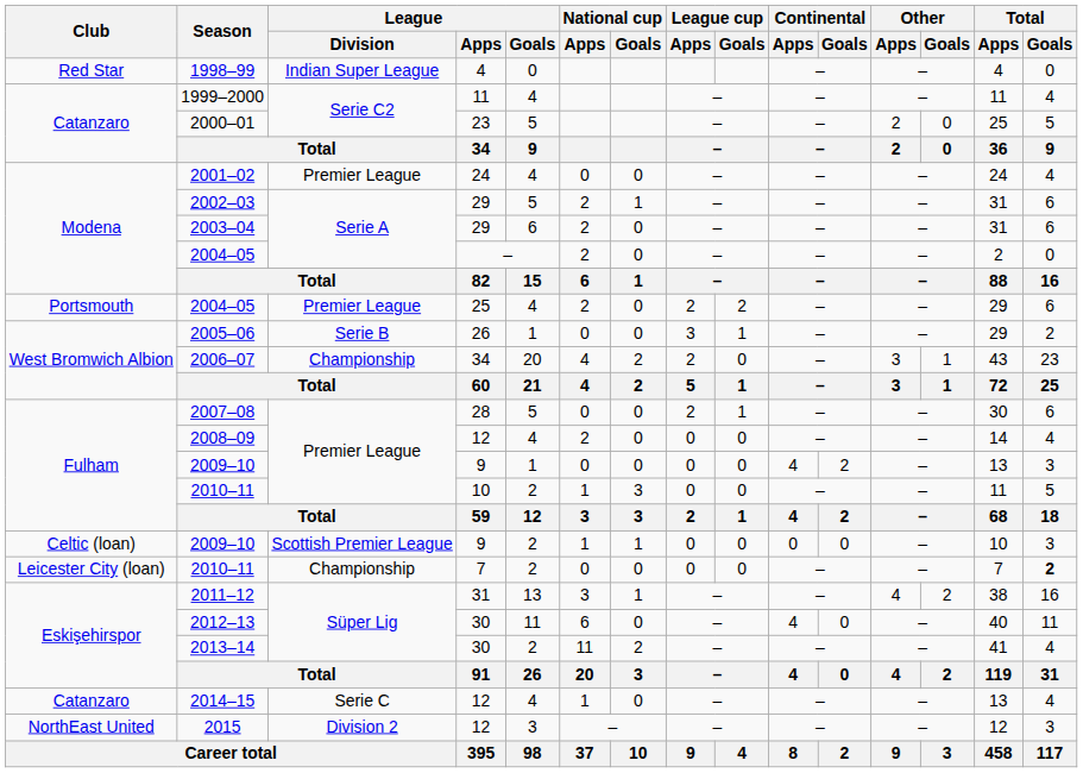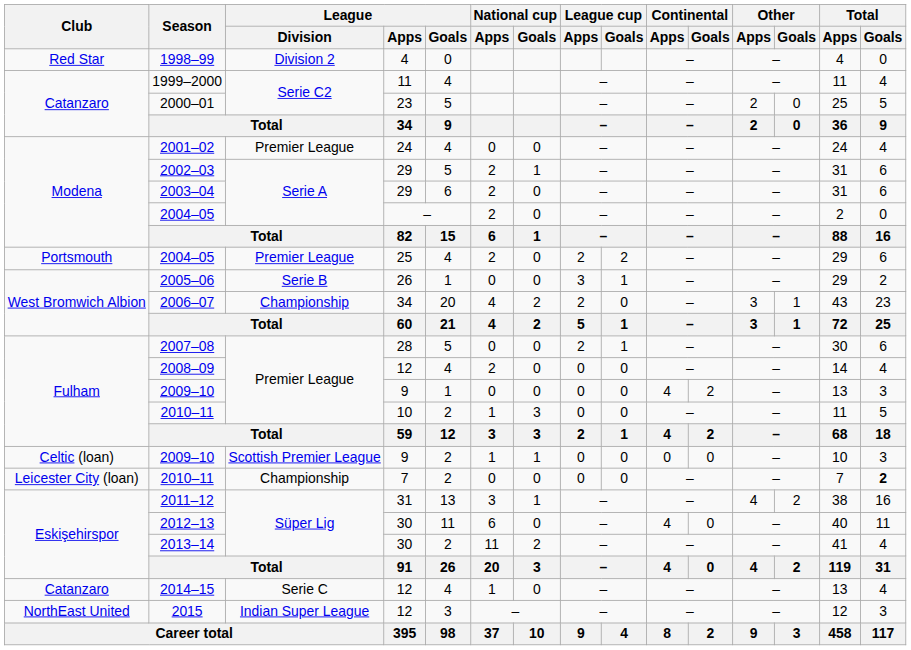 <table class="wikitable" style="text-align: center;">
 <tr>
 <th rowspan="2">Club</th>
 <th rowspan="2">Season</th>
 <th colspan="3">League</th>
 <th colspan="2">National cup</th>
 <th colspan="2">League cup</th>
 <th colspan="2">Continental</th>
 <th colspan="2">Other</th>
 <th colspan="2">Total</th>
 </tr>
 <tr>
 <th>Division</th>
 <th>Apps</th>
 <th>Goals</th>
 <th>Apps</th>
 <th>Goals</th>
 <th>Apps</th>
 <th>Goals</th>
 <th>Apps</th>
 <th>Goals</th>
 <th>Apps</th>
 <th>Goals</th>
 <th>Apps</th>
 <th>Goals</th>
 </tr>
 <tr>
 <td><a href='#'>Red Star</a></td>
 <td><a href='#'>1998–99</a></td>
-<td><a href='#'>Indian Super League</a></td>
+<td><a href='#'>Division 2</a></td>
 <td>4</td>
 <td>0</td>
 <td></td>
 <td></td>
 <td></td>
 <td></td>
 <td colspan="2">–</td>
 <td colspan="2">–</td>
 <td>4</td>
 <td>0</td>
 </tr>
 <tr>
 <td rowspan="3"><a href='#'>Catanzaro</a></td>
 <td>1999–2000</td>
 <td rowspan="2"><a href='#'>Serie C2</a></td>
 <td>11</td>
 <td>4</td>
 <td></td>
 <td></td>
 <td colspan="2">–</td>
 <td colspan="2">–</td>
 <td colspan="2">–</td>
 <td>11</td>
 <td>4</td>
 </tr>
 <tr>
 <td>2000–01</td>
 <td>23</td>
 <td>5</td>
 <td></td>
 <td></td>
 <td colspan="2">–</td>
 <td colspan="2">–</td>
 <td>2</td>
 <td>0</td>
 <td>25</td>
 <td>5</td>
 </tr>
 <tr>
 <th colspan="2">Total</th>
 <th>34</th>
 <th>9</th>
 <th></th>
 <th></th>
 <th colspan="2">–</th>
 <th colspan="2">–</th>
 <th>2</th>
 <th>0</th>
 <th>36</th>
 <th>9</th>
 </tr>
 <tr>
 <td rowspan="5"><a href='#'>Modena</a></td>
 <td><a href='#'>2001–02</a></td>
 <td>Premier League</td>
 <td>24</td>
 <td>4</td>
 <td>0</td>
 <td>0</td>
 <td colspan="2">–</td>
 <td colspan="2">–</td>
 <td colspan="2">–</td>
 <td>24</td>
 <td>4</td>
 </tr>
 <tr>
 <td><a href='#'>2002–03</a></td>
 <td rowspan="3"><a href='#'>Serie A</a></td>
 <td>29</td>
 <td>5</td>
 <td>2</td>
 <td>1</td>
 <td colspan="2">–</td>
 <td colspan="2">–</td>
 <td colspan="2">–</td>
 <td>31</td>
 <td>6</td>
 </tr>
 <tr>
 <td><a href='#'>2003–04</a></td>
 <td>29</td>
 <td>6</td>
 <td>2</td>
 <td>0</td>
 <td colspan="2">–</td>
 <td colspan="2">–</td>
 <td colspan="2">–</td>
 <td>31</td>
 <td>6</td>
 </tr>
 <tr>
 <td><a href='#'>2004–05</a></td>
 <td colspan="2">–</td>
 <td>2</td>
 <td>0</td>
 <td colspan="2">–</td>
 <td colspan="2">–</td>
 <td colspan="2">–</td>
 <td>2</td>
 <td>0</td>
 </tr>
 <tr>
 <th colspan="2">Total</th>
 <th>82</th>
 <th>15</th>
 <th>6</th>
 <th>1</th>
 <th colspan="2">–</th>
 <th colspan="2">–</th>
 <th colspan="2">–</th>
 <th>88</th>
 <th>16</th>
 </tr>
 <tr>
 <td><a href='#'>Portsmouth</a></td>
 <td><a href='#'>2004–05</a></td>
 <td><a href='#'>Premier League</a></td>
 <td>25</td>
 <td>4</td>
 <td>2</td>
 <td>0</td>
 <td>2</td>
 <td>2</td>
 <td colspan="2">–</td>
 <td colspan="2">–</td>
 <td>29</td>
 <td>6</td>
 </tr>
 <tr>
 <td rowspan="3"><a href='#'>West Bromwich Albion</a></td>
 <td><a href='#'>2005–06</a></td>
 <td><a href='#'>Serie B</a></td>
 <td>26</td>
 <td>1</td>
 <td>0</td>
 <td>0</td>
 <td>3</td>
 <td>1</td>
 <td colspan="2">–</td>
 <td colspan="2">–</td>
 <td>29</td>
 <td>2</td>
 </tr>
 <tr>
 <td><a href='#'>2006–07</a></td>
 <td><a href='#'>Championship</a></td>
 <td>34</td>
 <td>20</td>
 <td>4</td>
 <td>2</td>
 <td>2</td>
 <td>0</td>
 <td colspan="2">–</td>
 <td>3</td>
 <td>1</td>
 <td>43</td>
 <td>23</td>
 </tr>
 <tr>
 <th colspan="2">Total</th>
 <th>60</th>
 <th>21</th>
 <th>4</th>
 <th>2</th>
 <th>5</th>
 <th>1</th>
 <th colspan="2">–</th>
 <th>3</th>
 <th>1</th>
 <th>72</th>
 <th>25</th>
 </tr>
 <tr>
 <td rowspan="5"><a href='#'>Fulham</a></td>
 <td><a href='#'>2007–08</a></td>
 <td rowspan="4">Premier League</td>
 <td>28</td>
 <td>5</td>
 <td>0</td>
 <td>0</td>
 <td>2</td>
 <td>1</td>
 <td colspan="2">–</td>
 <td colspan="2">–</td>
 <td>30</td>
 <td>6</td>
 </tr>
 <tr>
 <td><a href='#'>2008–09</a></td>
 <td>12</td>
 <td>4</td>
 <td>2</td>
 <td>0</td>
 <td>0</td>
 <td>0</td>
 <td colspan="2">–</td>
 <td colspan="2">–</td>
 <td>14</td>
 <td>4</td>
 </tr>
 <tr>
 <td><a href='#'>2009–10</a></td>
 <td>9</td>
 <td>1</td>
 <td>0</td>
 <td>0</td>
 <td>0</td>
 <td>0</td>
 <td>4</td>
 <td>2</td>
 <td colspan="2">–</td>
 <td>13</td>
 <td>3</td>
 </tr>
 <tr>
 <td><a href='#'>2010–11</a></td>
 <td>10</td>
 <td>2</td>
 <td>1</td>
 <td>3</td>
 <td>0</td>
 <td>0</td>
 <td colspan="2">–</td>
 <td colspan="2">–</td>
 <td>11</td>
 <td>5</td>
 </tr>
 <tr>
 <th colspan="2">Total</th>
 <th>59</th>
 <th>12</th>
 <th>3</th>
 <th>3</th>
 <th>2</th>
 <th>1</th>
 <th>4</th>
 <th>2</th>
 <th colspan="2">–</th>
 <th>68</th>
 <th>18</th>
 </tr>
 <tr>
 <td><a href='#'>Celtic</a> (loan)</td>
 <td><a href='#'>2009–10</a></td>
 <td><a href='#'>Scottish Premier League</a></td>
 <td>9</td>
 <td>2</td>
 <td>1</td>
 <td>1</td>
 <td>0</td>
 <td>0</td>
 <td>0</td>
 <td>0</td>
 <td colspan="2">–</td>
 <td>10</td>
 <td>3</td>
 </tr>
 <tr>
 <td><a href='#'>Leicester City</a> (loan)</td>
 <td><a href='#'>2010–11</a></td>
 <td>Championship</td>
 <td>7</td>
 <td>2</td>
 <td>0</td>
 <td>0</td>
 <td>0</td>
 <td>0</td>
 <td colspan="2">–</td>
 <td colspan="2">–</td>
 <td>7</td>
 <td><strong>2</strong></td>
 </tr>
 <tr>
 <td rowspan="4"><a href='#'>Eskişehirspor</a></td>
 <td><a href='#'>2011–12</a></td>
 <td rowspan="3"><a href='#'>Süper Lig</a></td>
 <td>31</td>
 <td>13</td>
 <td>3</td>
 <td>1</td>
 <td colspan="2">–</td>
 <td colspan="2">–</td>
 <td>4</td>
 <td>2</td>
 <td>38</td>
 <td>16</td>
 </tr>
 <tr>
 <td><a href='#'>2012–13</a></td>
 <td>30</td>
 <td>11</td>
 <td>6</td>
 <td>0</td>
 <td colspan="2">–</td>
 <td>4</td>
 <td>0</td>
 <td colspan="2">–</td>
 <td>40</td>
 <td>11</td>
 </tr>
 <tr>
 <td><a href='#'>2013–14</a></td>
 <td>30</td>
 <td>2</td>
 <td>11</td>
 <td>2</td>
 <td colspan="2">–</td>
 <td colspan="2">–</td>
 <td colspan="2">–</td>
 <td>41</td>
 <td>4</td>
 </tr>
 <tr>
 <th colspan="2">Total</th>
 <th>91</th>
 <th>26</th>
 <th>20</th>
 <th>3</th>
 <th colspan="2">–</th>
 <th>4</th>
 <th>0</th>
 <th>4</th>
 <th>2</th>
 <th>119</th>
 <th>31</th>
 </tr>
 <tr>
 <td><a href='#'>Catanzaro</a></td>
 <td><a href='#'>2014–15</a></td>
 <td>Serie C</td>
 <td>12</td>
 <td>4</td>
 <td>1</td>
 <td>0</td>
 <td colspan="2">–</td>
 <td colspan="2">–</td>
 <td colspan="2">–</td>
 <td>13</td>
 <td>4</td>
 </tr>
 <tr>
 <td><a href='#'>NorthEast United</a></td>
 <td><a href='#'>2015</a></td>
-<td><a href='#'>Division 2</a></td>
+<td><a href='#'>Indian Super League</a></td>
 <td>12</td>
 <td>3</td>
 <td colspan="2">–</td>
 <td colspan="2">–</td>
 <td colspan="2">–</td>
 <td colspan="2">–</td>
 <td>12</td>
 <td>3</td>
 </tr>
 <tr>
 <th colspan="3">Career total</th>
 <th>395</th>
 <th>98</th>
 <th>37</th>
 <th>10</th>
 <th>9</th>
 <th>4</th>
 <th>8</th>
 <th>2</th>
 <th>9</th>
 <th>3</th>
 <th>458</th>
 <th>117</th>
 </tr>
 </table>
